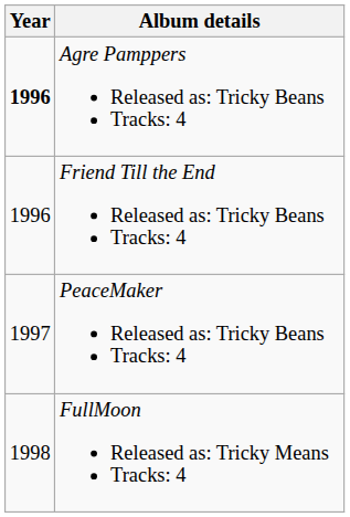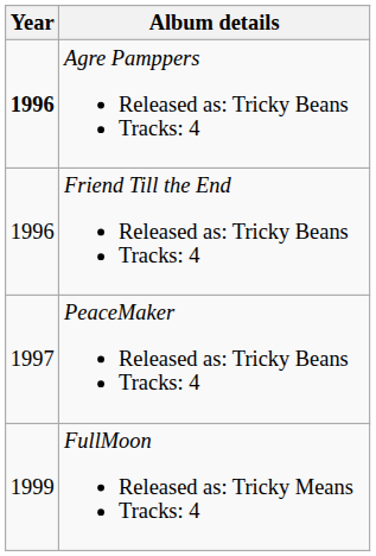 <table class="wikitable" border="1">
 <tr>
 <th>Year</th>
 <th width="220">Album details</th>
 </tr>
 <tr>
 <td><strong>1996</strong></td>
 <td><em>Agre Pamppers</em><br><ul><li>Released as: Tricky Beans</li><li>Tracks: 4</li></ul></td>
 </tr>
 <tr>
 <td>1996</td>
 <td><em>Friend Till the End</em><br><ul><li>Released as: Tricky Beans</li><li>Tracks: 4</li></ul></td>
 </tr>
 <tr>
 <td>1997</td>
 <td><em>PeaceMaker</em><br><ul><li>Released as: Tricky Beans</li><li>Tracks: 4</li></ul></td>
 </tr>
 <tr>
-<td>1998</td>
+<td>1999</td>
 <td><em>FullMoon</em><br><ul><li>Released as: Tricky Means</li><li>Tracks: 4</li></ul></td>
 </tr>
 </table>
